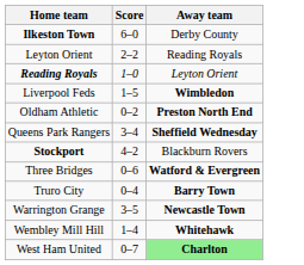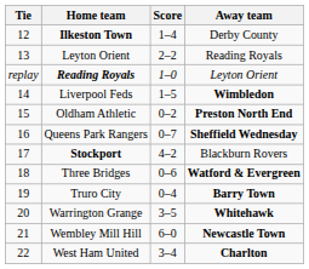 <table class="wikitable" style="text-align:center; font-size:85%">
 <tr>
+<th>Tie</th>
 <th>Home team</th>
 <th>Score</th>
 <th>Away team</th>
 </tr>
 <tr>
+<td align="center">12</td>
 <td><strong>Ilkeston Town</strong></td>
-<td align="center">6–0</td>
+<td align="center">1–4</td>
 <td>Derby County</td>
 </tr>
 <tr>
+<td align="center">13</td>
 <td>Leyton Orient</td>
 <td align="center">2–2 </td>
 <td>Reading Royals</td>
 </tr>
 <tr>
+<td align="center"><em>replay</em></td>
 <td><strong><em>Reading Royals</em></strong></td>
 <td align="center"><em>1–0</em></td>
 <td><em>Leyton Orient</em></td>
 </tr>
 <tr>
+<td align="center">14</td>
 <td>Liverpool Feds</td>
 <td align="center">1–5</td>
 <td><strong>Wimbledon</strong></td>
 </tr>
 <tr>
+<td align="center">15</td>
 <td>Oldham Athletic</td>
 <td align="center">0–2</td>
 <td><strong>Preston North End</strong></td>
 </tr>
 <tr>
+<td align="center">16</td>
 <td>Queens Park Rangers</td>
-<td align="center">3–4</td>
+<td align="center">0–7</td>
 <td><strong>Sheffield Wednesday</strong></td>
 </tr>
 <tr>
+<td align="center">17</td>
 <td><strong>Stockport</strong></td>
 <td align="center">4–2</td>
 <td>Blackburn Rovers</td>
 </tr>
 <tr>
+<td align="center">18</td>
 <td>Three Bridges</td>
 <td align="center">0–6</td>
 <td><strong>Watford & Evergreen</strong></td>
 </tr>
 <tr>
+<td align="center">19</td>
 <td>Truro City</td>
 <td align="center">0–4</td>
 <td><strong>Barry Town</strong></td>
 </tr>
 <tr>
+<td align="center">20</td>
 <td>Warrington Grange</td>
 <td align="center">3–5</td>
+<td><strong>Whitehawk</strong></td>
+</tr>
+<tr>
+<td align="center">21</td>
+<td>Wembley Mill Hill</td>
+<td align="center">6–0</td>
 <td><strong>Newcastle Town</strong></td>
 </tr>
 <tr>
-<td>Wembley Mill Hill</td>
-<td align="center">1–4</td>
-<td><strong>Whitehawk</strong></td>
-</tr>
-<tr>
+<td align="center">22</td>
 <td>West Ham United</td>
-<td align="center">0–7</td>
-<td style="background: lightgreen;"><strong>Charlton</strong></td>
+<td align="center">3–4</td>
+<td><strong>Charlton</strong></td>
 </tr>
 </table>
